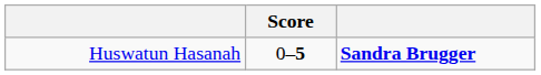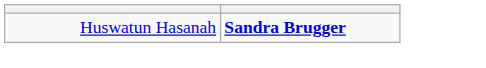 <table class="wikitable" style="text-align: center; font-size:90% ">
 <tr>
 <th align="right" width="170"></th>
-<th width="60">Score</th>
 <th align="left" width="140"></th>
 </tr>
 <tr>
 <td align=right><a href='#'>Huswatun Hasanah</a> </td>
-<td align=center>0–<strong>5</strong></td>
 <td align=left> <strong><a href='#'>Sandra Brugger</a></strong></td>
 </tr>
 </table>
